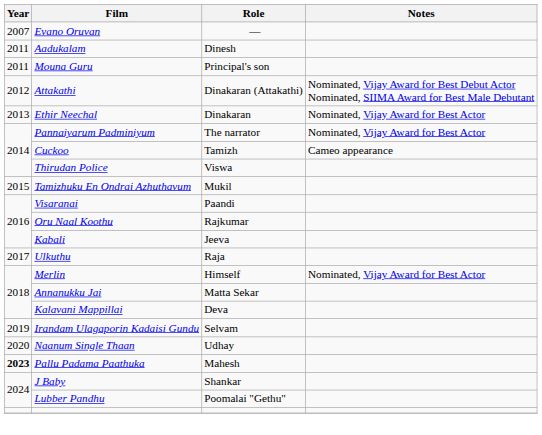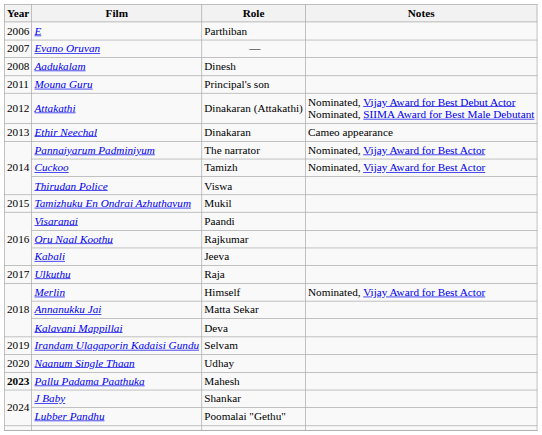 <table class="wikitable">
 <tr style="background:#ccc; text-align:center;">
 <th>Year</th>
 <th>Film</th>
 <th>Role</th>
 <th>Notes</th>
 </tr>
 <tr>
+<td>2006</td>
+<td><em><a href='#'>E</a></em></td>
+<td>Parthiban</td>
+<td></td>
+</tr>
+<tr>
 <td>2007</td>
 <td><em><a href='#'>Evano Oruvan</a></em></td>
 <td style="text-align:center;"> —</td>
 <td></td>
 </tr>
 <tr>
-<td>2011</td>
+<td>2008</td>
 <td><em><a href='#'>Aadukalam</a></em></td>
 <td>Dinesh</td>
 <td></td>
 </tr>
 <tr>
 <td>2011</td>
 <td><em><a href='#'>Mouna Guru</a></em></td>
 <td>Principal's son</td>
 <td></td>
 </tr>
 <tr>
 <td>2012</td>
 <td><em><a href='#'>Attakathi</a></em></td>
 <td>Dinakaran (Attakathi)</td>
 <td>Nominated, <a href='#'>Vijay Award for Best Debut Actor</a><br>Nominated,  <a href='#'>SIIMA Award for Best Male Debutant</a></td>
 </tr>
 <tr>
 <td>2013</td>
 <td><em><a href='#'>Ethir Neechal</a></em></td>
 <td>Dinakaran</td>
-<td>Nominated, <a href='#'>Vijay Award for Best Actor</a></td>
+<td>Cameo appearance</td>
 </tr>
 <tr>
 <td rowspan="3">2014</td>
 <td><em><a href='#'>Pannaiyarum Padminiyum</a></em></td>
 <td>The narrator</td>
 <td>Nominated, <a href='#'>Vijay Award for Best Actor</a></td>
 </tr>
 <tr>
 <td><em><a href='#'>Cuckoo</a></em></td>
 <td>Tamizh</td>
-<td>Cameo appearance</td>
+<td>Nominated, <a href='#'>Vijay Award for Best Actor</a></td>
 </tr>
 <tr>
 <td><em><a href='#'>Thirudan Police</a></em></td>
 <td>Viswa</td>
 <td></td>
 </tr>
 <tr>
 <td>2015</td>
 <td><em><a href='#'>Tamizhuku En Ondrai Azhuthavum</a></em></td>
 <td>Mukil</td>
 <td></td>
 </tr>
 <tr>
 <td rowspan="3">2016</td>
 <td><em><a href='#'>Visaranai</a></em></td>
 <td>Paandi</td>
 <td></td>
 </tr>
 <tr>
 <td><em><a href='#'>Oru Naal Koothu</a></em></td>
 <td>Rajkumar</td>
 <td></td>
 </tr>
 <tr>
 <td><em><a href='#'>Kabali</a></em></td>
 <td>Jeeva</td>
 <td></td>
 </tr>
 <tr>
 <td>2017</td>
 <td><em><a href='#'>Ulkuthu</a></em></td>
 <td>Raja</td>
 <td></td>
 </tr>
 <tr>
 <td rowspan="3">2018</td>
 <td><em><a href='#'>Merlin</a></em></td>
 <td>Himself</td>
 <td>Nominated, <a href='#'>Vijay Award for Best Actor</a></td>
 </tr>
 <tr>
 <td><em><a href='#'>Annanukku Jai</a></em></td>
 <td>Matta Sekar</td>
 <td></td>
 </tr>
 <tr>
 <td><em><a href='#'>Kalavani Mappillai</a></em></td>
 <td>Deva</td>
 <td></td>
 </tr>
 <tr>
 <td rowspan="1">2019</td>
 <td><em><a href='#'>Irandam Ulagaporin Kadaisi Gundu</a></em></td>
 <td>Selvam</td>
 <td></td>
 </tr>
 <tr>
 <td rowspan="1">2020</td>
 <td><em><a href='#'>Naanum Single Thaan</a></em></td>
 <td>Udhay</td>
 <td></td>
 </tr>
 <tr>
 <td><strong>2023</strong></td>
 <td><em><a href='#'>Pallu Padama Paathuka</a></em></td>
 <td>Mahesh</td>
 <td></td>
 </tr>
 <tr>
 <td rowspan="2">2024</td>
 <td><em><a href='#'>J Baby</a></em></td>
 <td>Shankar</td>
 <td></td>
 </tr>
 <tr>
 <td><em><a href='#'>Lubber Pandhu</a></em></td>
 <td>Poomalai "Gethu"</td>
 <td></td>
 </tr>
 <tr>
 <td></td>
 <td></td>
 <td></td>
 <td></td>
 </tr>
 <tr>
 </tr>
 </table>
